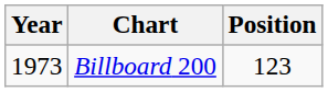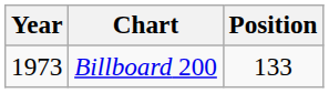 <table class="wikitable">
 <tr>
 <th>Year</th>
 <th>Chart</th>
 <th>Position</th>
 </tr>
 <tr>
 <td>1973</td>
 <td><a href='#'><em>Billboard</em> 200</a></td>
-<td align="center">123</td>
+<td align="center">133</td>
 </tr>
 </table>
